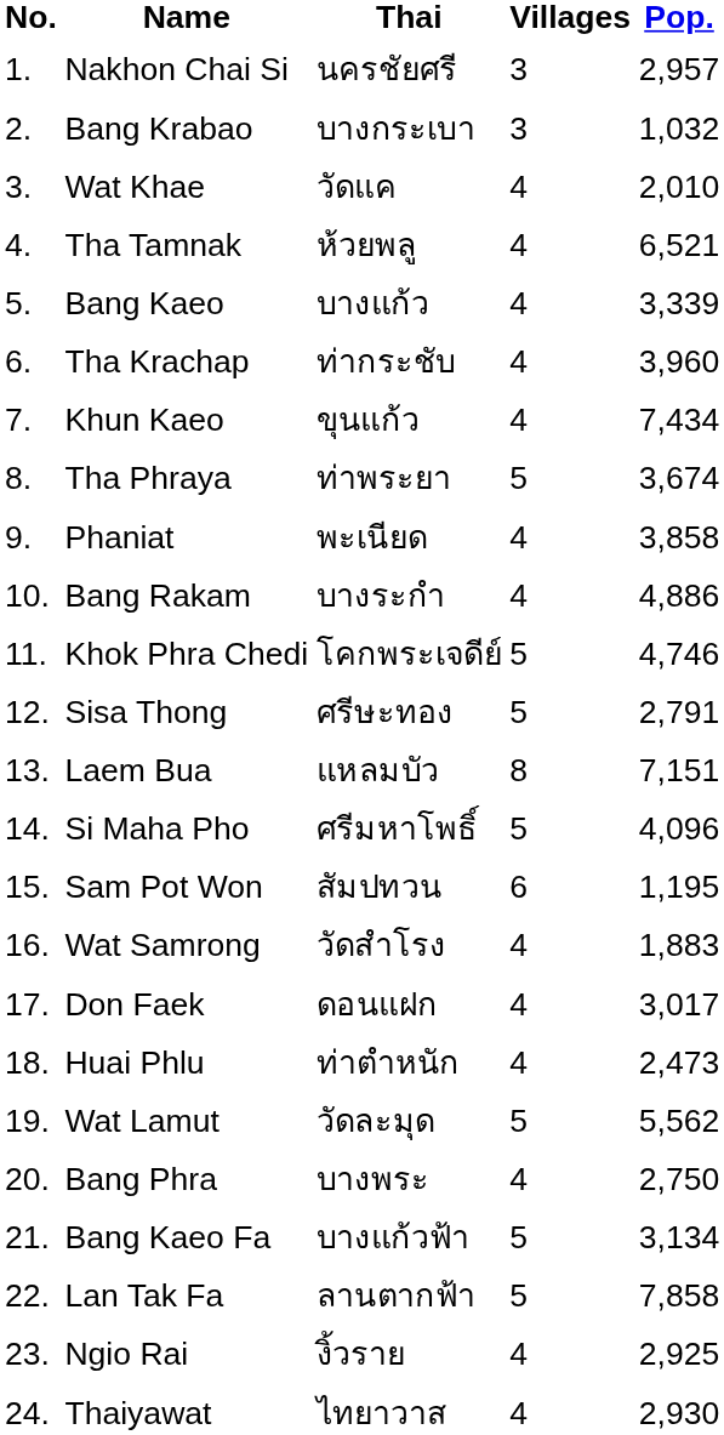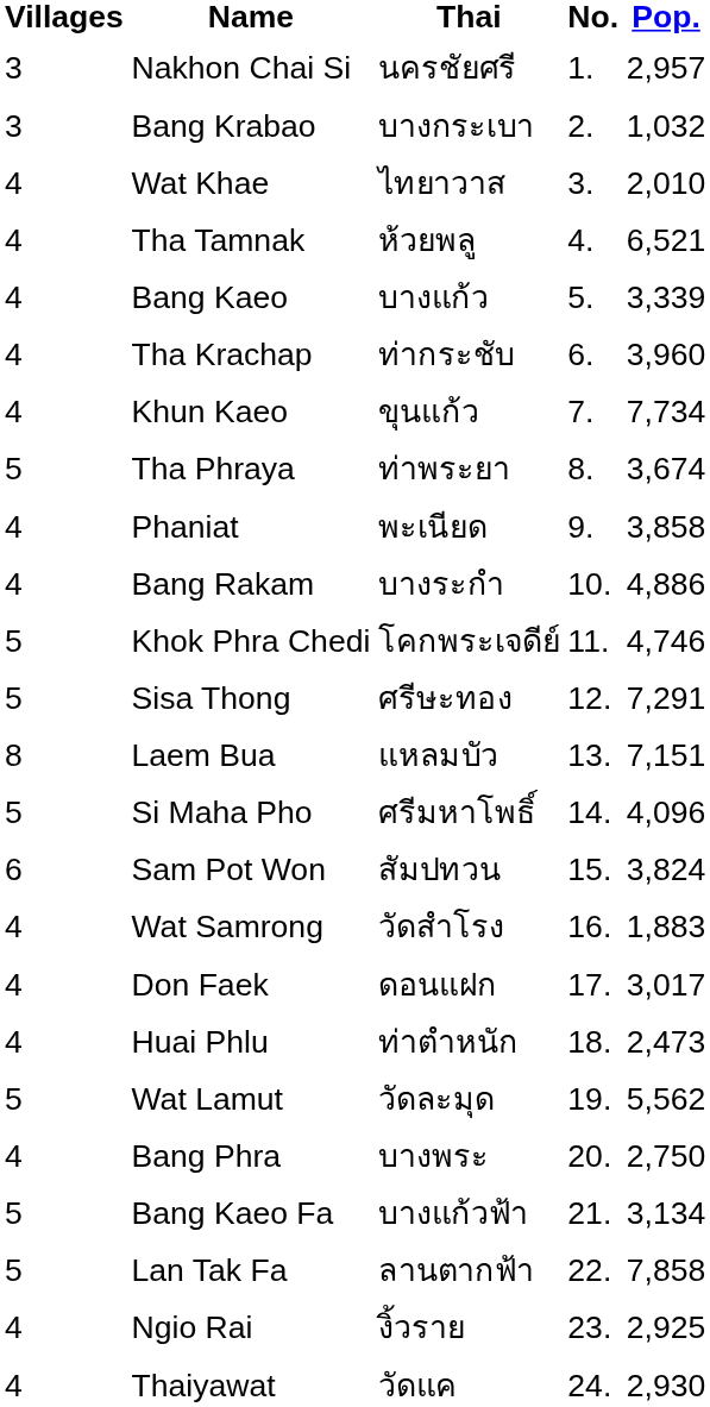 <table>
 <tr>
-<th>No.</th>
+<th>Villages</th>
 <th>Name</th>
 <th>Thai</th>
-<th>Villages</th>
+<th>No.</th>
 <th><a href='#'>Pop.</a></th>
 </tr>
 <tr>
-<td>1.</td>
+<td>3</td>
 <td>Nakhon Chai Si</td>
 <td>นครชัยศรี</td>
-<td>3</td>
+<td>1.</td>
 <td>2,957</td>
 </tr>
 <tr>
-<td>2.</td>
+<td>3</td>
 <td>Bang Krabao</td>
 <td>บางกระเบา</td>
-<td>3</td>
+<td>2.</td>
 <td>1,032</td>
 </tr>
 <tr>
+<td>4</td>
+<td>Wat Khae</td>
+<td>ไทยาวาส</td>
 <td>3.</td>
-<td>Wat Khae</td>
-<td>วัดแค</td>
-<td>4</td>
 <td>2,010</td>
 </tr>
 <tr>
-<td>4.</td>
+<td>4</td>
 <td>Tha Tamnak</td>
 <td>ห้วยพลู</td>
-<td>4</td>
+<td>4.</td>
 <td>6,521</td>
 </tr>
 <tr>
-<td>5.</td>
+<td>4</td>
 <td>Bang Kaeo</td>
 <td>บางแก้ว</td>
-<td>4</td>
+<td>5.</td>
 <td>3,339</td>
 </tr>
 <tr>
-<td>6.</td>
+<td>4</td>
 <td>Tha Krachap</td>
 <td>ท่ากระชับ</td>
-<td>4</td>
+<td>6.</td>
 <td>3,960</td>
 </tr>
 <tr>
-<td>7.</td>
+<td>4</td>
 <td>Khun Kaeo</td>
 <td>ขุนแก้ว</td>
-<td>4</td>
-<td>7,434</td>
+<td>7.</td>
+<td>7,734</td>
 </tr>
 <tr>
-<td>8.</td>
+<td>5</td>
 <td>Tha Phraya</td>
 <td>ท่าพระยา</td>
-<td>5</td>
+<td>8.</td>
 <td>3,674</td>
 </tr>
 <tr>
-<td>9.</td>
+<td>4</td>
 <td>Phaniat</td>
 <td>พะเนียด</td>
-<td>4</td>
+<td>9.</td>
 <td>3,858</td>
 </tr>
 <tr>
-<td>10.</td>
+<td>4</td>
 <td>Bang Rakam</td>
 <td>บางระกำ</td>
-<td>4</td>
+<td>10.</td>
 <td>4,886</td>
 </tr>
 <tr>
-<td>11.</td>
+<td>5</td>
 <td>Khok Phra Chedi</td>
 <td>โคกพระเจดีย์</td>
-<td>5</td>
+<td>11.</td>
 <td>4,746</td>
 </tr>
 <tr>
-<td>12.</td>
+<td>5</td>
 <td>Sisa Thong</td>
 <td>ศรีษะทอง</td>
-<td>5</td>
-<td>2,791</td>
+<td>12.</td>
+<td>7,291</td>
 </tr>
 <tr>
-<td>13.</td>
+<td>8</td>
 <td>Laem Bua</td>
 <td>แหลมบัว</td>
-<td>8</td>
+<td>13.</td>
 <td>7,151</td>
 </tr>
 <tr>
-<td>14.</td>
+<td>5</td>
 <td>Si Maha Pho</td>
 <td>ศรีมหาโพธิ์</td>
-<td>5</td>
+<td>14.</td>
 <td>4,096</td>
 </tr>
 <tr>
-<td>15.</td>
+<td>6</td>
 <td>Sam Pot Won</td>
 <td>สัมปทวน</td>
-<td>6</td>
-<td>1,195</td>
+<td>15.</td>
+<td>3,824</td>
 </tr>
 <tr>
-<td>16.</td>
+<td>4</td>
 <td>Wat Samrong</td>
 <td>วัดสำโรง</td>
-<td>4</td>
+<td>16.</td>
 <td>1,883</td>
 </tr>
 <tr>
-<td>17.</td>
+<td>4</td>
 <td>Don Faek</td>
 <td>ดอนแฝก</td>
-<td>4</td>
+<td>17.</td>
 <td>3,017</td>
 </tr>
 <tr>
-<td>18.</td>
+<td>4</td>
 <td>Huai Phlu</td>
 <td>ท่าตำหนัก</td>
-<td>4</td>
+<td>18.</td>
 <td>2,473</td>
 </tr>
 <tr>
-<td>19.</td>
+<td>5</td>
 <td>Wat Lamut</td>
 <td>วัดละมุด</td>
-<td>5</td>
+<td>19.</td>
 <td>5,562</td>
 </tr>
 <tr>
-<td>20.</td>
+<td>4</td>
 <td>Bang Phra</td>
 <td>บางพระ</td>
-<td>4</td>
+<td>20.</td>
 <td>2,750</td>
 </tr>
 <tr>
-<td>21.</td>
+<td>5</td>
 <td>Bang Kaeo Fa</td>
 <td>บางแก้วฟ้า</td>
-<td>5</td>
+<td>21.</td>
 <td>3,134</td>
 </tr>
 <tr>
-<td>22.</td>
+<td>5</td>
 <td>Lan Tak Fa</td>
 <td>ลานตากฟ้า</td>
-<td>5</td>
+<td>22.</td>
 <td>7,858</td>
 </tr>
 <tr>
-<td>23.</td>
+<td>4</td>
 <td>Ngio Rai</td>
 <td>งิ้วราย</td>
-<td>4</td>
+<td>23.</td>
 <td>2,925</td>
 </tr>
 <tr>
+<td>4</td>
+<td>Thaiyawat</td>
+<td>วัดแค</td>
 <td>24.</td>
-<td>Thaiyawat</td>
-<td>ไทยาวาส</td>
-<td>4</td>
 <td>2,930</td>
 </tr>
 </table>
